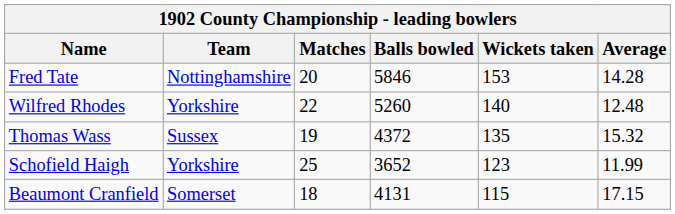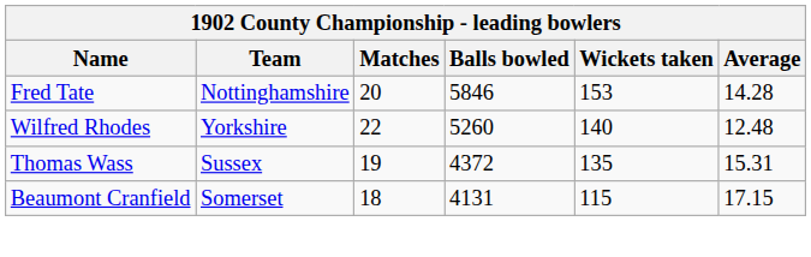 <table class="wikitable">
 <tr>
 <th bgcolor="#efefef" colspan="6">1902 County Championship - leading bowlers</th>
 </tr>
 <tr bgcolor="#efefef">
 <th>Name</th>
 <th>Team</th>
 <th>Matches</th>
 <th>Balls bowled</th>
 <th>Wickets taken</th>
 <th>Average</th>
 </tr>
 <tr>
 <td><a href='#'>Fred Tate</a></td>
 <td><a href='#'>Nottinghamshire</a></td>
 <td>20</td>
 <td>5846</td>
 <td>153</td>
 <td>14.28</td>
 </tr>
 <tr>
 <td><a href='#'>Wilfred Rhodes</a></td>
 <td><a href='#'>Yorkshire</a></td>
 <td>22</td>
 <td>5260</td>
 <td>140</td>
 <td>12.48</td>
 </tr>
 <tr>
 <td><a href='#'>Thomas Wass</a></td>
 <td><a href='#'>Sussex</a></td>
 <td>19</td>
 <td>4372</td>
 <td>135</td>
-<td>15.32</td>
-</tr>
-<tr>
-<td><a href='#'>Schofield Haigh</a></td>
-<td><a href='#'>Yorkshire</a></td>
-<td>25</td>
-<td>3652</td>
-<td>123</td>
-<td>11.99</td>
+<td>15.31</td>
 </tr>
 <tr>
 <td><a href='#'>Beaumont Cranfield</a></td>
 <td><a href='#'>Somerset</a></td>
 <td>18</td>
 <td>4131</td>
 <td>115</td>
 <td>17.15</td>
 </tr>
 </table>
